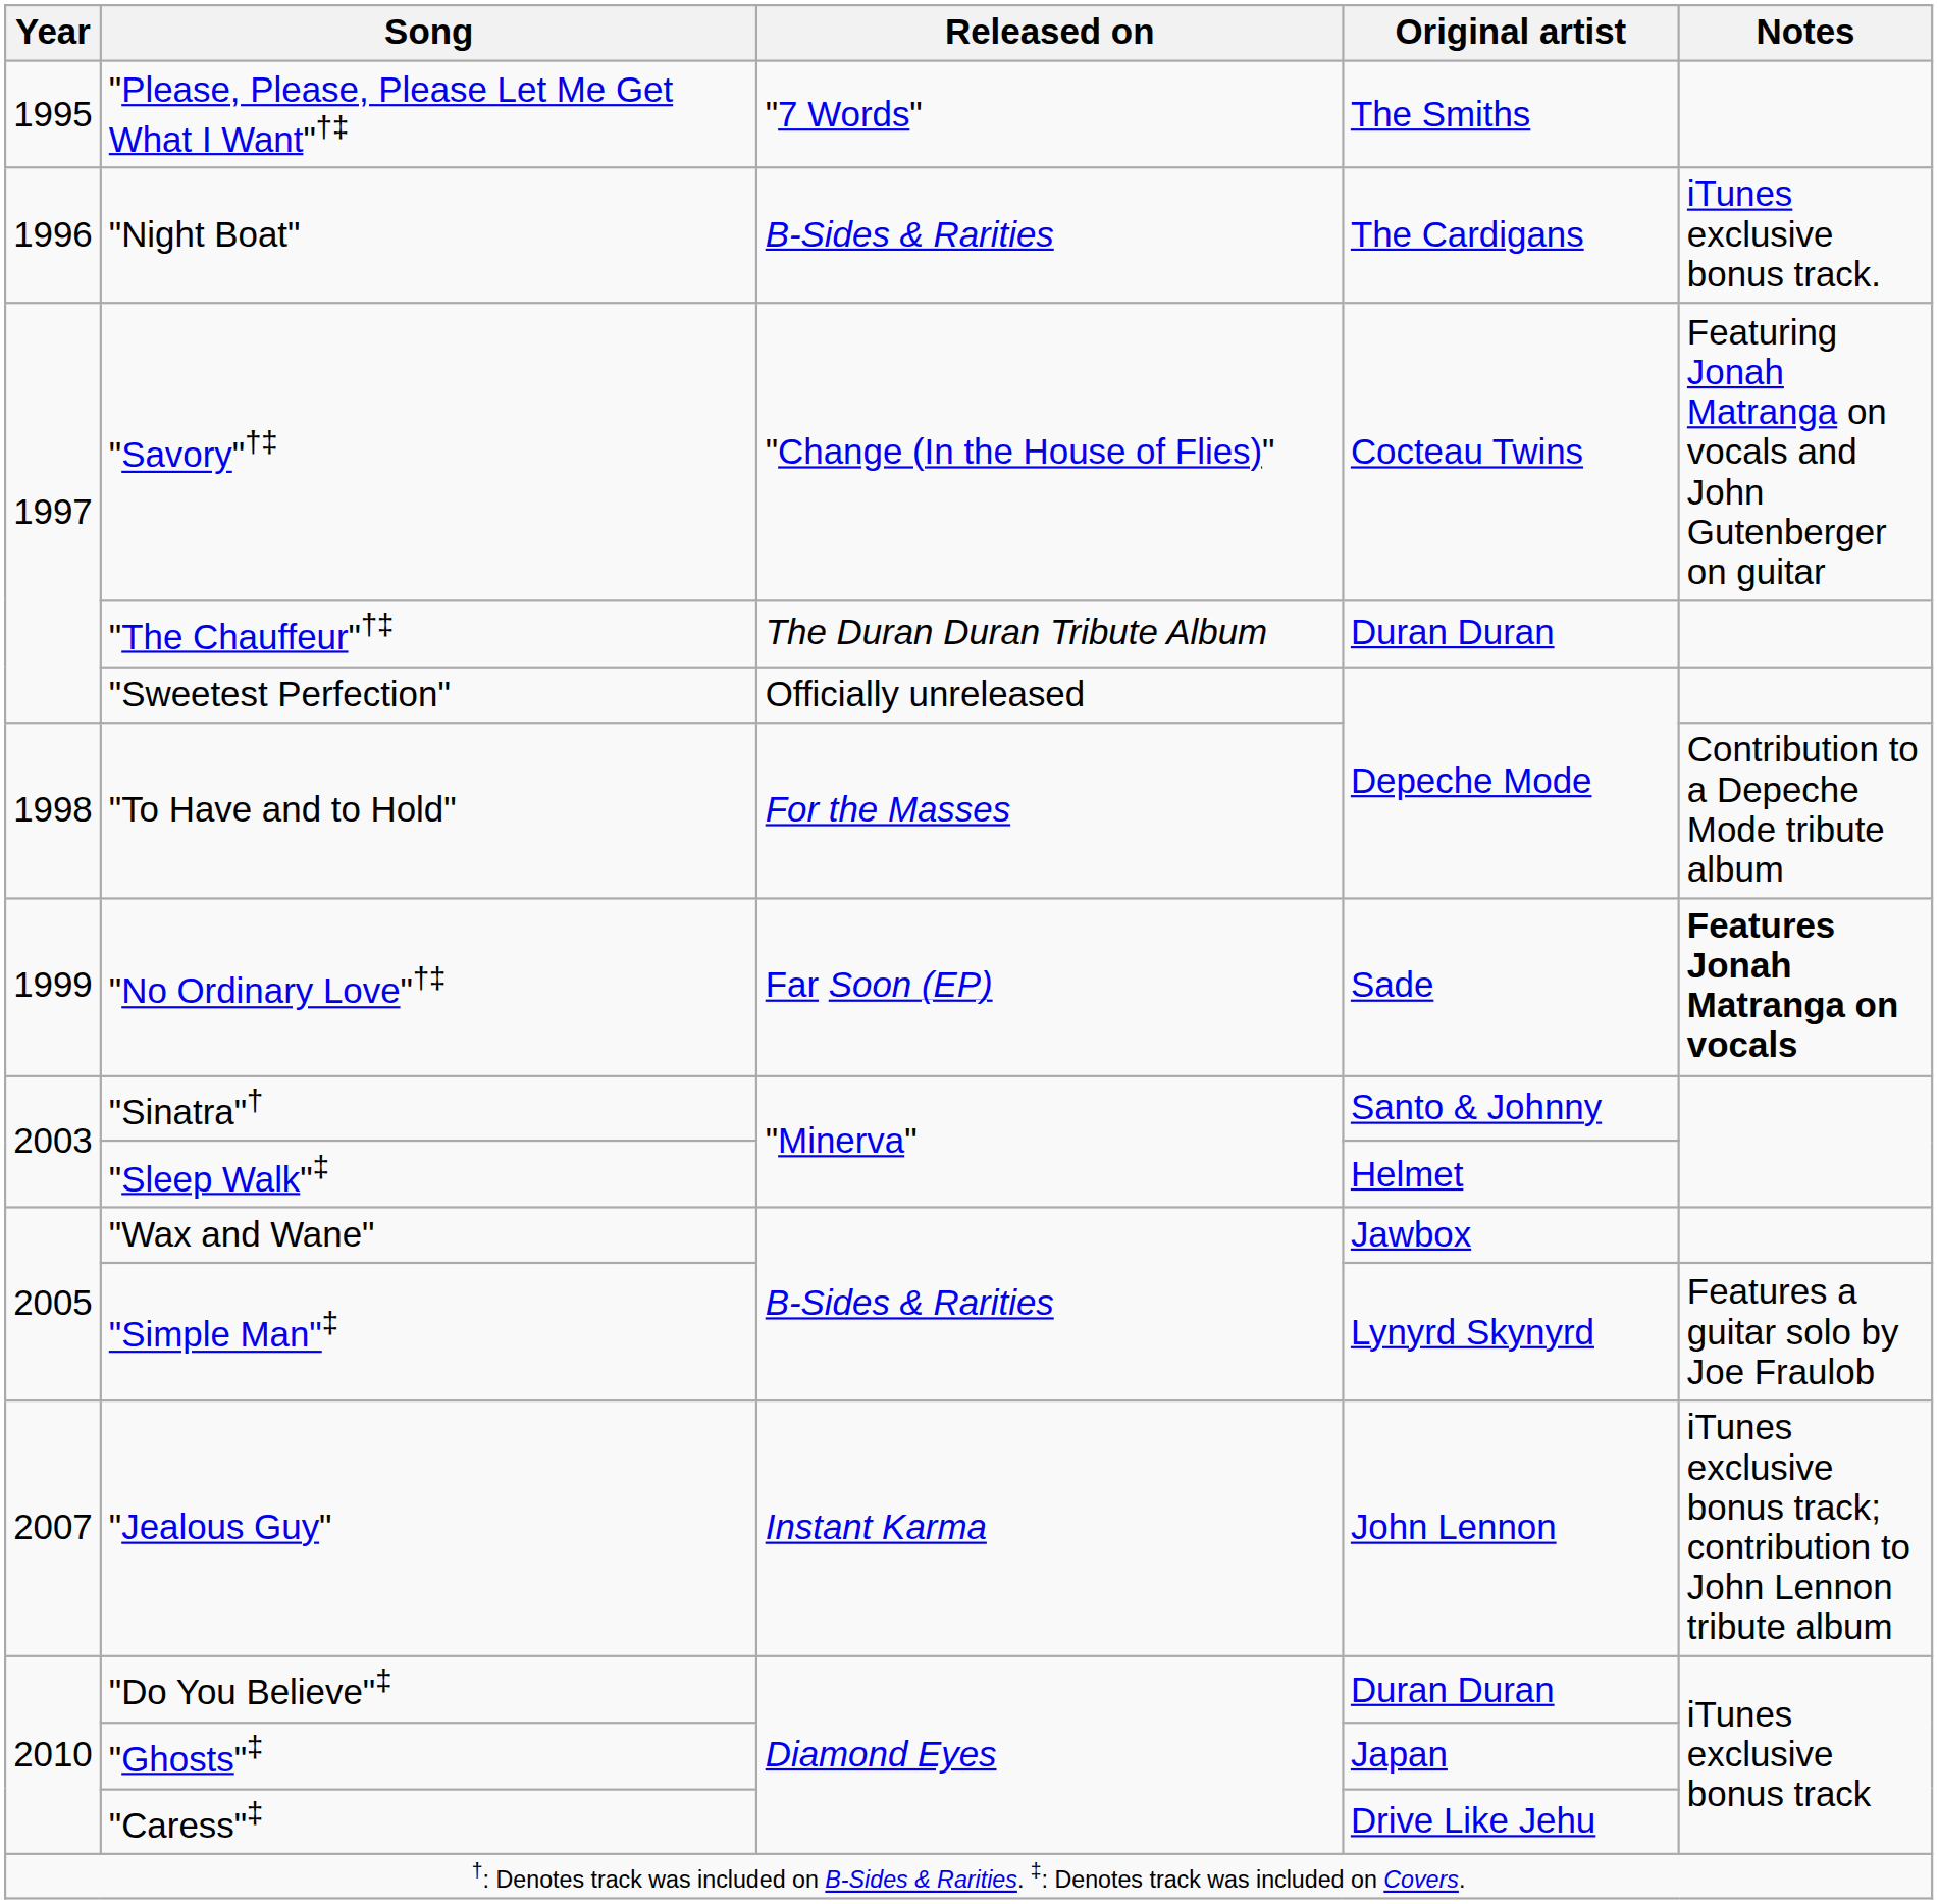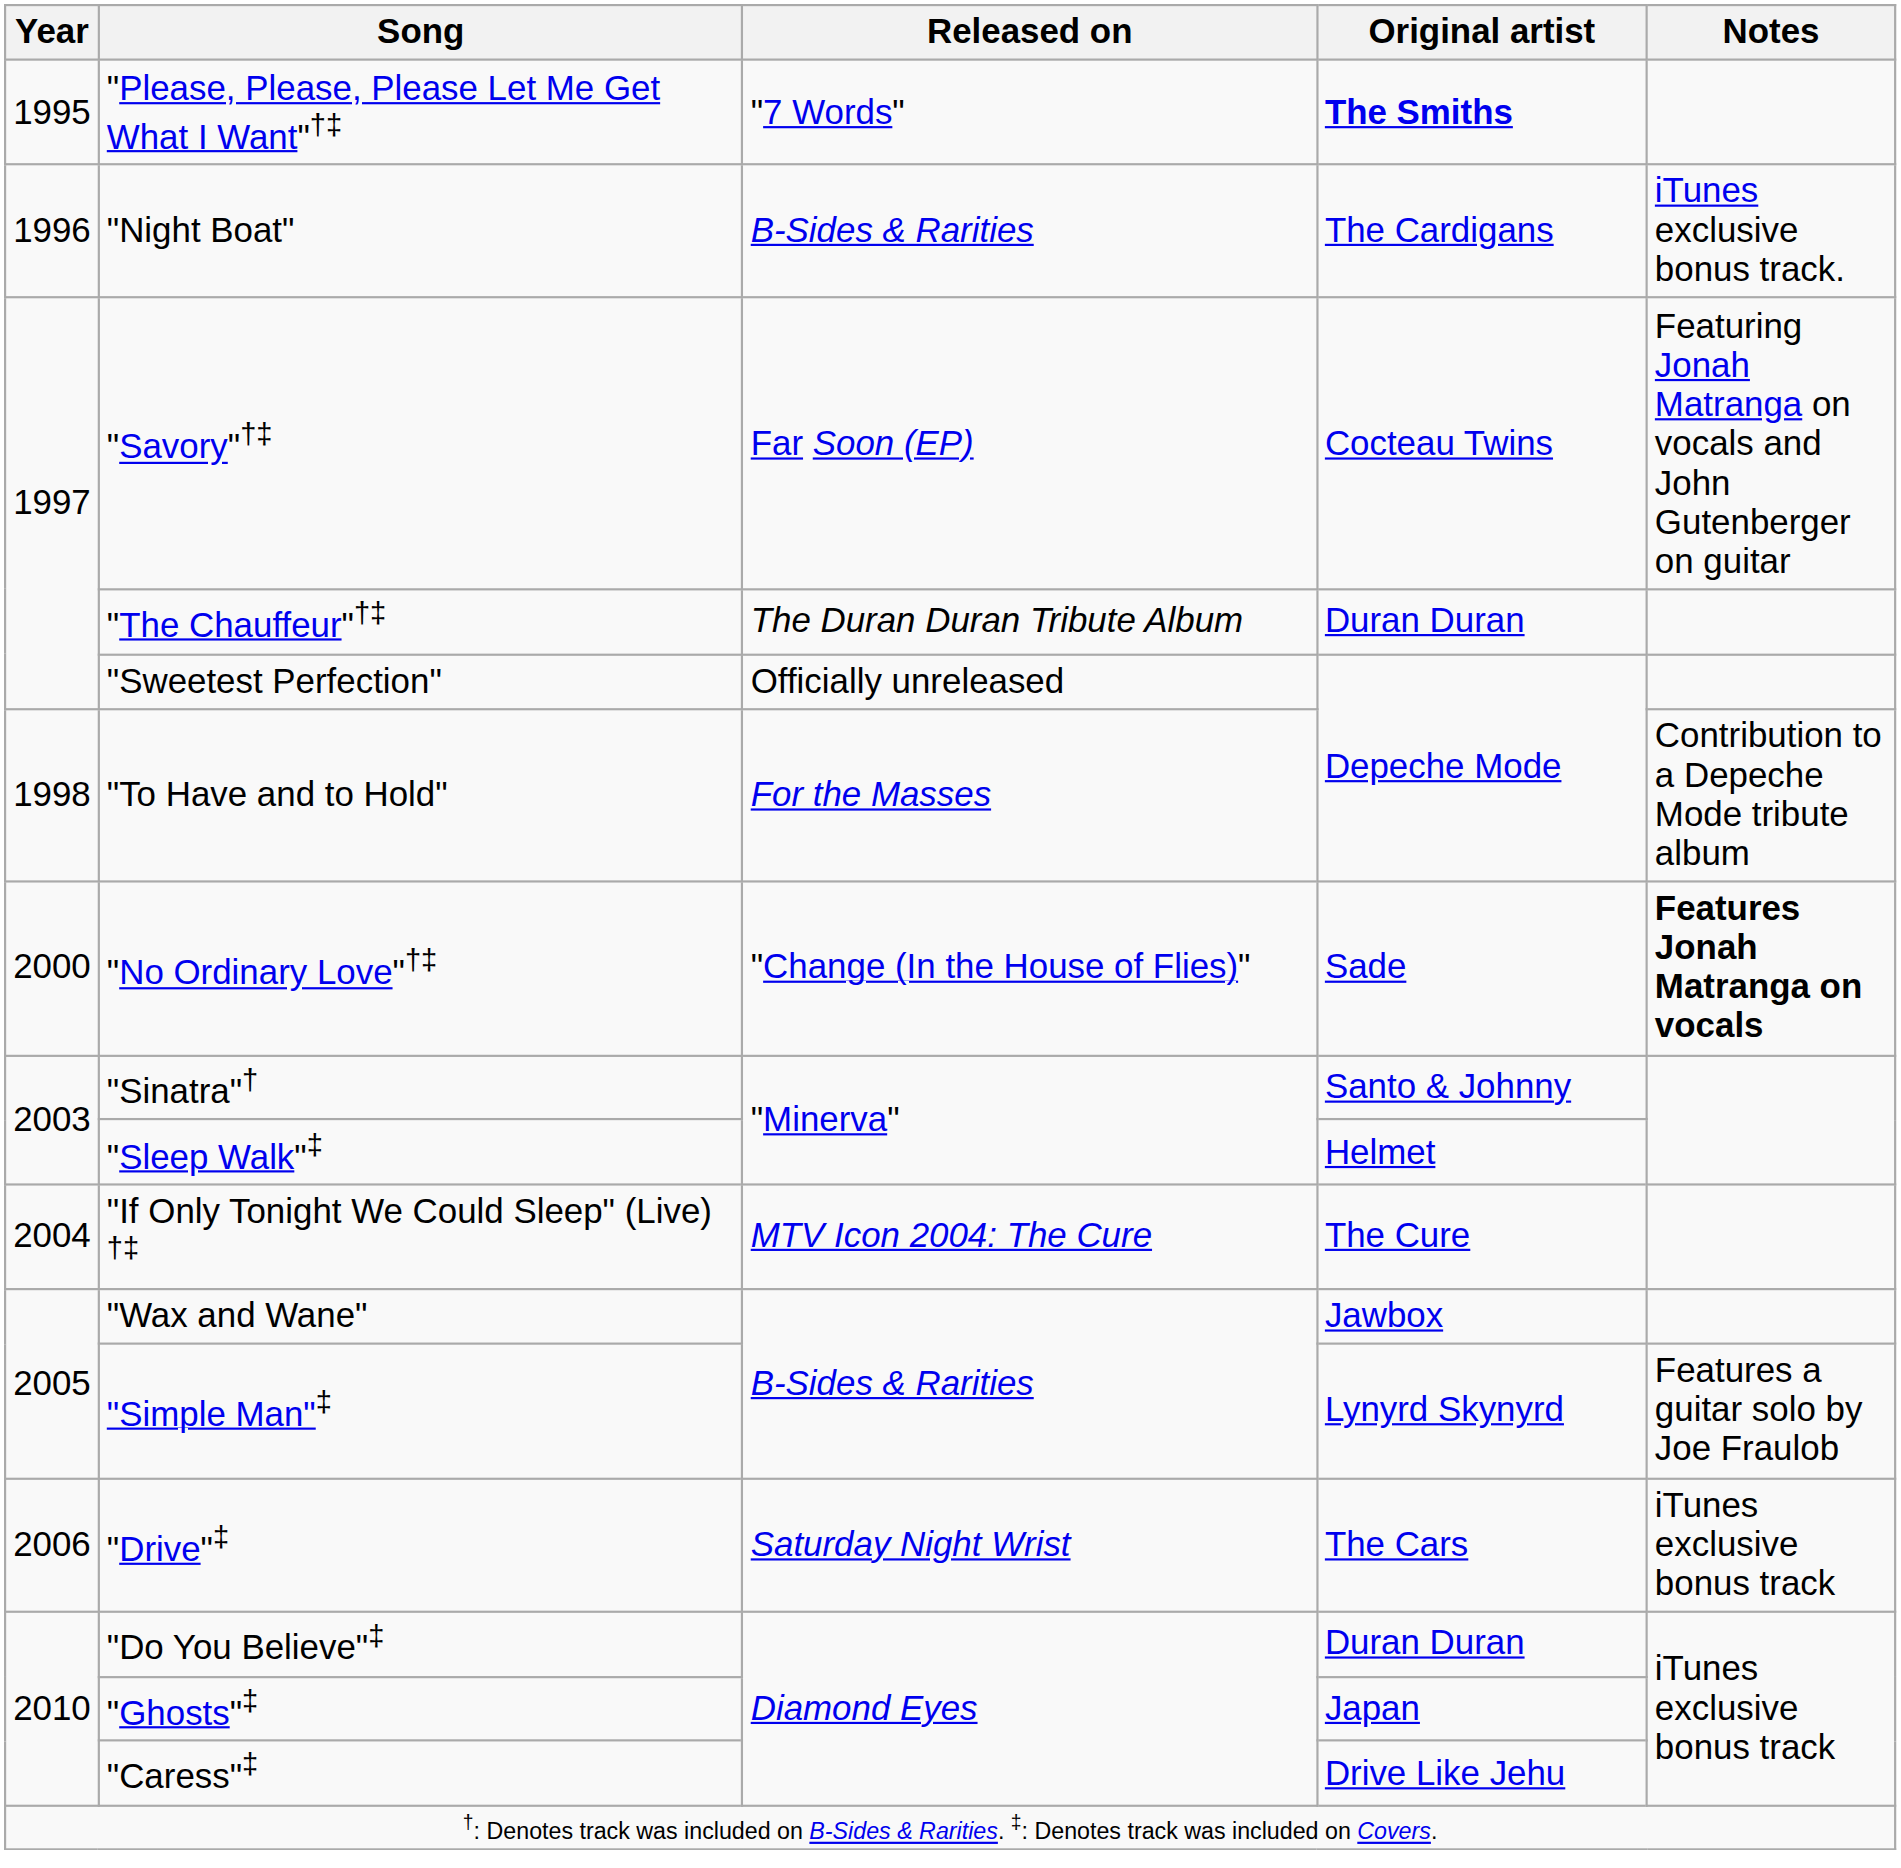 <table class="wikitable">
 <tr>
 <th>Year</th>
 <th style="width:18em;">Song</th>
 <th style="width:16em;">Released on</th>
 <th style="width:9em;">Original artist</th>
 <th>Notes</th>
 </tr>
 <tr>
 <td>1995</td>
 <td>"<a href='#'>Please, Please, Please Let Me Get What I Want</a>"<sup>†‡</sup></td>
 <td>"<a href='#'>7 Words</a>"</td>
-<td><a href='#'>The Smiths</a></td>
+<td><strong><a href='#'>The Smiths</a></strong></td>
 <td></td>
 </tr>
 <tr>
 <td>1996</td>
 <td>"Night Boat"</td>
 <td><em><a href='#'>B-Sides & Rarities</a></em></td>
 <td><a href='#'>The Cardigans</a></td>
 <td><a href='#'>iTunes</a> exclusive bonus track.</td>
 </tr>
 <tr>
 <td rowspan="3">1997</td>
 <td>"<a href='#'>Savory</a>"<sup>†‡</sup></td>
-<td>"<a href='#'>Change (In the House of Flies)</a>"</td>
+<td><a href='#'>Far</a> <em><a href='#'>Soon (EP)</a></em></td>
 <td><a href='#'>Cocteau Twins</a></td>
 <td>Featuring <a href='#'>Jonah Matranga</a> on vocals and John Gutenberger on guitar</td>
 </tr>
 <tr>
 <td>"<a href='#'>The Chauffeur</a>"<sup>†‡</sup></td>
 <td><em>The Duran Duran Tribute Album</em></td>
 <td><a href='#'>Duran Duran</a></td>
 <td></td>
 </tr>
 <tr>
 <td>"Sweetest Perfection"</td>
 <td>Officially unreleased</td>
 <td rowspan="2"><a href='#'>Depeche Mode</a></td>
 <td></td>
 </tr>
 <tr>
 <td>1998</td>
 <td>"To Have and to Hold"</td>
 <td><em><a href='#'>For the Masses</a></em></td>
 <td>Contribution to a Depeche Mode tribute album</td>
 </tr>
 <tr>
-<td>1999</td>
+<td>2000</td>
 <td>"<a href='#'>No Ordinary Love</a>"<sup>†‡</sup></td>
-<td><a href='#'>Far</a> <em><a href='#'>Soon (EP)</a></em></td>
+<td>"<a href='#'>Change (In the House of Flies)</a>"</td>
 <td><a href='#'>Sade</a></td>
 <td><strong>Features Jonah Matranga on vocals</strong></td>
 </tr>
 <tr>
 <td rowspan="2">2003</td>
 <td>"Sinatra"<sup>†</sup></td>
 <td rowspan="2">"<a href='#'>Minerva</a>"</td>
 <td><a href='#'>Santo & Johnny</a></td>
 <td rowspan="2"></td>
 </tr>
 <tr>
 <td>"<a href='#'>Sleep Walk</a>"<sup>‡</sup></td>
 <td><a href='#'>Helmet</a></td>
 </tr>
 <tr>
+<td>2004</td>
+<td>"If Only Tonight We Could Sleep" (Live) <sup>†‡</sup></td>
+<td><em><a href='#'>MTV Icon 2004: The Cure</a></em></td>
+<td><a href='#'>The Cure</a></td>
+<td></td>
+</tr>
+<tr>
 <td rowspan="2">2005</td>
 <td>"Wax and Wane"</td>
 <td rowspan="2"><em><a href='#'>B-Sides & Rarities</a></em></td>
 <td><a href='#'>Jawbox</a></td>
 <td></td>
 </tr>
 <tr>
 <td><a href='#'>"Simple Man"</a><sup>‡</sup></td>
 <td><a href='#'>Lynyrd Skynyrd</a></td>
 <td>Features a guitar solo by Joe Fraulob</td>
 </tr>
 <tr>
-<td>2007</td>
-<td>"<a href='#'>Jealous Guy</a>"</td>
-<td><em><a href='#'>Instant Karma</a></em></td>
-<td><a href='#'>John Lennon</a></td>
-<td>iTunes exclusive bonus track; contribution to John Lennon tribute album</td>
+<td>2006</td>
+<td>"<a href='#'>Drive</a>"<sup>‡</sup></td>
+<td><em><a href='#'>Saturday Night Wrist</a></em></td>
+<td><a href='#'>The Cars</a></td>
+<td>iTunes exclusive bonus track</td>
 </tr>
 <tr>
 <td rowspan="3">2010</td>
 <td>"Do You Believe"<sup>‡</sup></td>
 <td rowspan="3"><em><a href='#'>Diamond Eyes</a></em></td>
 <td><a href='#'>Duran Duran</a></td>
 <td rowspan="3">iTunes exclusive bonus track</td>
 </tr>
 <tr>
 <td>"<a href='#'>Ghosts</a>"<sup>‡</sup></td>
 <td><a href='#'>Japan</a></td>
 </tr>
 <tr>
 <td>"Caress"<sup>‡</sup></td>
 <td><a href='#'>Drive Like Jehu</a></td>
 </tr>
 <tr>
 <td align="center" colspan="5" style="font-size: 8pt"><sup>†</sup>: Denotes track was included on <em><a href='#'>B-Sides & Rarities</a></em>. <sup>‡</sup>: Denotes track was included on <em><a href='#'>Covers</a></em>.</td>
 </tr>
 </table>
